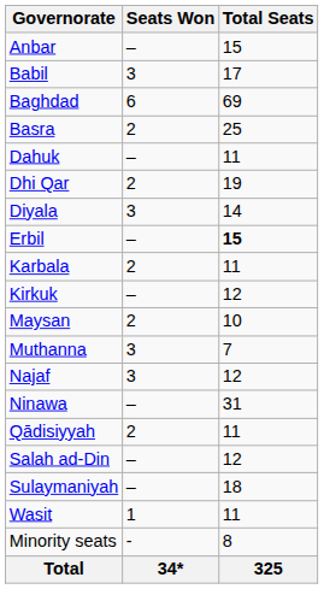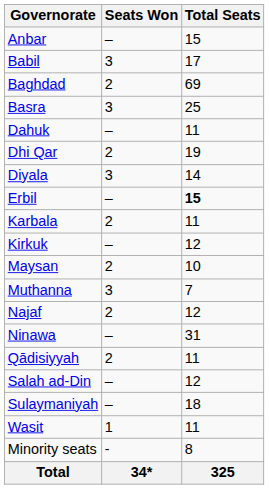 <table class="wikitable sortable">
 <tr>
 <th>Governorate</th>
 <th>Seats Won</th>
 <th>Total Seats</th>
 </tr>
 <tr>
 <td><a href='#'>Anbar</a></td>
 <td>–</td>
 <td>15</td>
 </tr>
 <tr>
 <td><a href='#'>Babil</a></td>
 <td>3</td>
 <td>17</td>
 </tr>
 <tr>
 <td><a href='#'>Baghdad</a></td>
-<td>6</td>
+<td>2</td>
 <td>69</td>
 </tr>
 <tr>
 <td><a href='#'>Basra</a></td>
-<td>2</td>
+<td>3</td>
 <td>25</td>
 </tr>
 <tr>
 <td><a href='#'>Dahuk</a></td>
 <td>–</td>
 <td>11</td>
 </tr>
 <tr>
 <td><a href='#'>Dhi Qar</a></td>
 <td>2</td>
 <td>19</td>
 </tr>
 <tr>
 <td><a href='#'>Diyala</a></td>
 <td>3</td>
 <td>14</td>
 </tr>
 <tr>
 <td><a href='#'>Erbil</a></td>
 <td>–</td>
 <td><strong>15</strong></td>
 </tr>
 <tr>
 <td><a href='#'>Karbala</a></td>
 <td>2</td>
 <td>11</td>
 </tr>
 <tr>
 <td><a href='#'>Kirkuk</a></td>
 <td>–</td>
 <td>12</td>
 </tr>
 <tr>
 <td><a href='#'>Maysan</a></td>
 <td>2</td>
 <td>10</td>
 </tr>
 <tr>
 <td><a href='#'>Muthanna</a></td>
 <td>3</td>
 <td>7</td>
 </tr>
 <tr>
 <td><a href='#'>Najaf</a></td>
-<td>3</td>
+<td>2</td>
 <td>12</td>
 </tr>
 <tr>
 <td><a href='#'>Ninawa</a></td>
 <td>–</td>
 <td>31</td>
 </tr>
 <tr>
 <td><a href='#'>Qādisiyyah</a></td>
 <td>2</td>
 <td>11</td>
 </tr>
 <tr>
 <td><a href='#'>Salah ad-Din</a></td>
 <td>–</td>
 <td>12</td>
 </tr>
 <tr>
 <td><a href='#'>Sulaymaniyah</a></td>
 <td>–</td>
 <td>18</td>
 </tr>
 <tr>
 <td><a href='#'>Wasit</a></td>
 <td>1</td>
 <td>11</td>
 </tr>
 <tr>
 <td>Minority seats</td>
 <td>-</td>
 <td>8</td>
 </tr>
 <tr>
 <th>Total</th>
 <th>34*</th>
 <th>325</th>
 </tr>
 </table>
